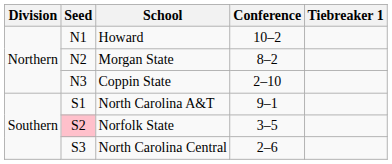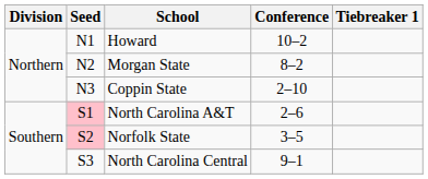 <table class="wikitable" style="text-align:center">
 <tr>
 <th>Division</th>
 <th>Seed</th>
 <th>School</th>
 <th>Conference</th>
 <th>Tiebreaker 1</th>
 </tr>
 <tr>
 <td rowspan="3">Northern</td>
 <td>N1</td>
 <td align="left">Howard</td>
 <td>10–2</td>
 <td align="left"></td>
 </tr>
 <tr>
 <td>N2</td>
 <td align="left">Morgan State</td>
 <td>8–2</td>
 <td align="left"></td>
 </tr>
 <tr>
 <td>N3</td>
 <td align="left">Coppin State</td>
 <td>2–10</td>
 <td align="left"></td>
 </tr>
 <tr>
 <td rowspan="3">Southern</td>
-<td>S1</td>
+<td style="background: pink;">S1</td>
 <td align="left">North Carolina A&T</td>
-<td>9–1</td>
+<td>2–6</td>
 <td align="left"></td>
 </tr>
 <tr>
 <td style="background: pink;">S2</td>
 <td align="left">Norfolk State</td>
 <td>3–5</td>
 <td align="left"></td>
 </tr>
 <tr>
 <td>S3</td>
 <td align="left">North Carolina Central</td>
-<td>2–6</td>
+<td>9–1</td>
 <td align="left"></td>
 </tr>
 </table>
